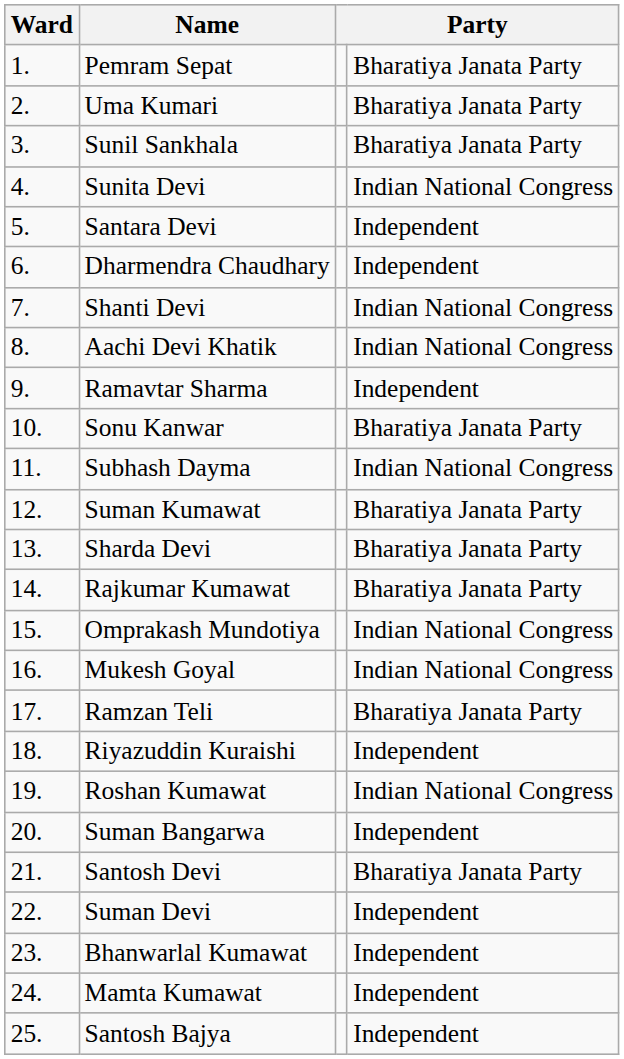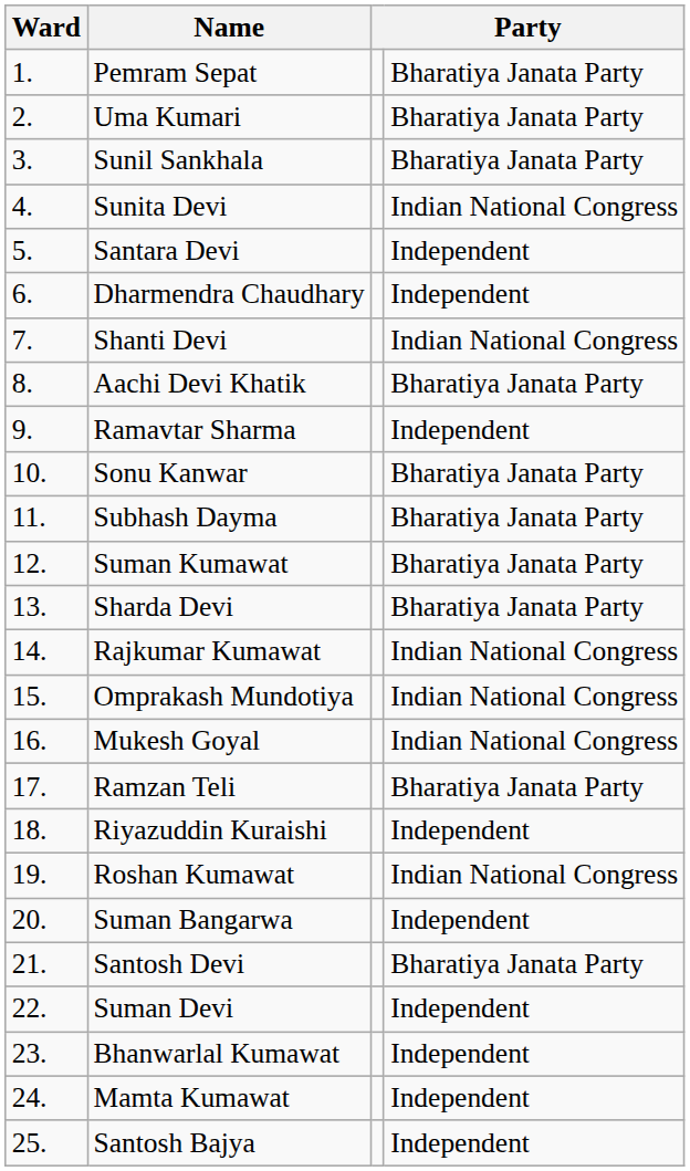 <table class="wikitable sortable">
 <tr>
 <th>Ward</th>
 <th>Name</th>
 <th colspan="2">Party</th>
 </tr>
 <tr>
 <td>1.</td>
 <td>Pemram Sepat</td>
 <td></td>
 <td>Bharatiya Janata Party</td>
 </tr>
 <tr>
 <td>2.</td>
 <td>Uma Kumari</td>
 <td></td>
 <td>Bharatiya Janata Party</td>
 </tr>
 <tr>
 <td>3.</td>
 <td>Sunil Sankhala</td>
 <td></td>
 <td>Bharatiya Janata Party</td>
 </tr>
 <tr>
 <td>4.</td>
 <td>Sunita Devi</td>
 <td></td>
 <td>Indian National Congress</td>
 </tr>
 <tr>
 <td>5.</td>
 <td>Santara Devi</td>
 <td></td>
 <td>Independent</td>
 </tr>
 <tr>
 <td>6.</td>
 <td>Dharmendra Chaudhary</td>
 <td></td>
 <td>Independent</td>
 </tr>
 <tr>
 <td>7.</td>
 <td>Shanti Devi</td>
 <td></td>
 <td>Indian National Congress</td>
 </tr>
 <tr>
 <td>8.</td>
 <td>Aachi Devi Khatik</td>
 <td></td>
-<td>Indian National Congress</td>
+<td>Bharatiya Janata Party</td>
 </tr>
 <tr>
 <td>9.</td>
 <td>Ramavtar Sharma</td>
 <td></td>
 <td>Independent</td>
 </tr>
 <tr>
 <td>10.</td>
 <td>Sonu Kanwar</td>
 <td></td>
 <td>Bharatiya Janata Party</td>
 </tr>
 <tr>
 <td>11.</td>
 <td>Subhash Dayma</td>
 <td></td>
-<td>Indian National Congress</td>
+<td>Bharatiya Janata Party</td>
 </tr>
 <tr>
 <td>12.</td>
 <td>Suman Kumawat</td>
 <td></td>
 <td>Bharatiya Janata Party</td>
 </tr>
 <tr>
 <td>13.</td>
 <td>Sharda Devi</td>
 <td></td>
 <td>Bharatiya Janata Party</td>
 </tr>
 <tr>
 <td>14.</td>
 <td>Rajkumar Kumawat</td>
 <td></td>
-<td>Bharatiya Janata Party</td>
+<td>Indian National Congress</td>
 </tr>
 <tr>
 <td>15.</td>
 <td>Omprakash Mundotiya</td>
 <td></td>
 <td>Indian National Congress</td>
 </tr>
 <tr>
 <td>16.</td>
 <td>Mukesh Goyal</td>
 <td></td>
 <td>Indian National Congress</td>
 </tr>
 <tr>
 <td>17.</td>
 <td>Ramzan Teli</td>
 <td></td>
 <td>Bharatiya Janata Party</td>
 </tr>
 <tr>
 <td>18.</td>
 <td>Riyazuddin Kuraishi</td>
 <td></td>
 <td>Independent</td>
 </tr>
 <tr>
 <td>19.</td>
 <td>Roshan Kumawat</td>
 <td></td>
 <td>Indian National Congress</td>
 </tr>
 <tr>
 <td>20.</td>
 <td>Suman Bangarwa</td>
 <td></td>
 <td>Independent</td>
 </tr>
 <tr>
 <td>21.</td>
 <td>Santosh Devi</td>
 <td></td>
 <td>Bharatiya Janata Party</td>
 </tr>
 <tr>
 <td>22.</td>
 <td>Suman Devi</td>
 <td></td>
 <td>Independent</td>
 </tr>
 <tr>
 <td>23.</td>
 <td>Bhanwarlal Kumawat</td>
 <td></td>
 <td>Independent</td>
 </tr>
 <tr>
 <td>24.</td>
 <td>Mamta Kumawat</td>
 <td></td>
 <td>Independent</td>
 </tr>
 <tr>
 <td>25.</td>
 <td>Santosh Bajya</td>
 <td></td>
 <td>Independent</td>
 </tr>
 </table>
